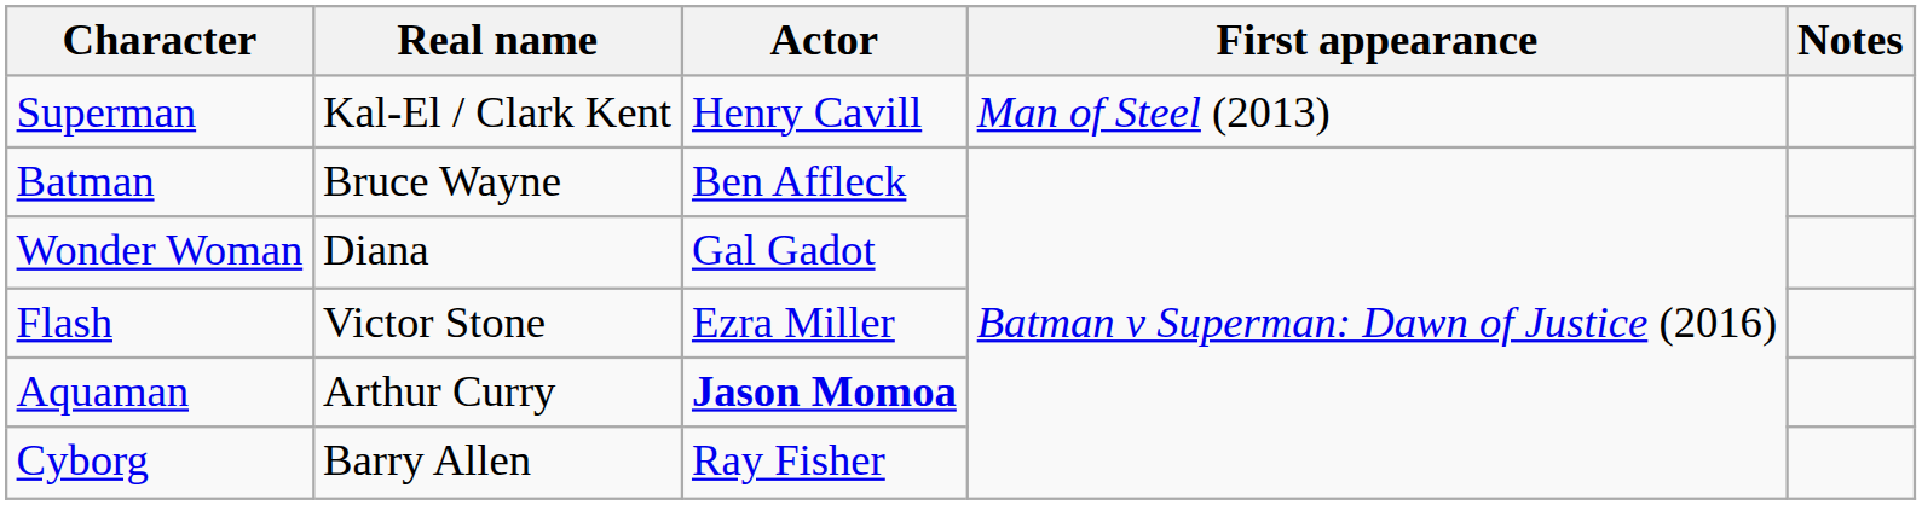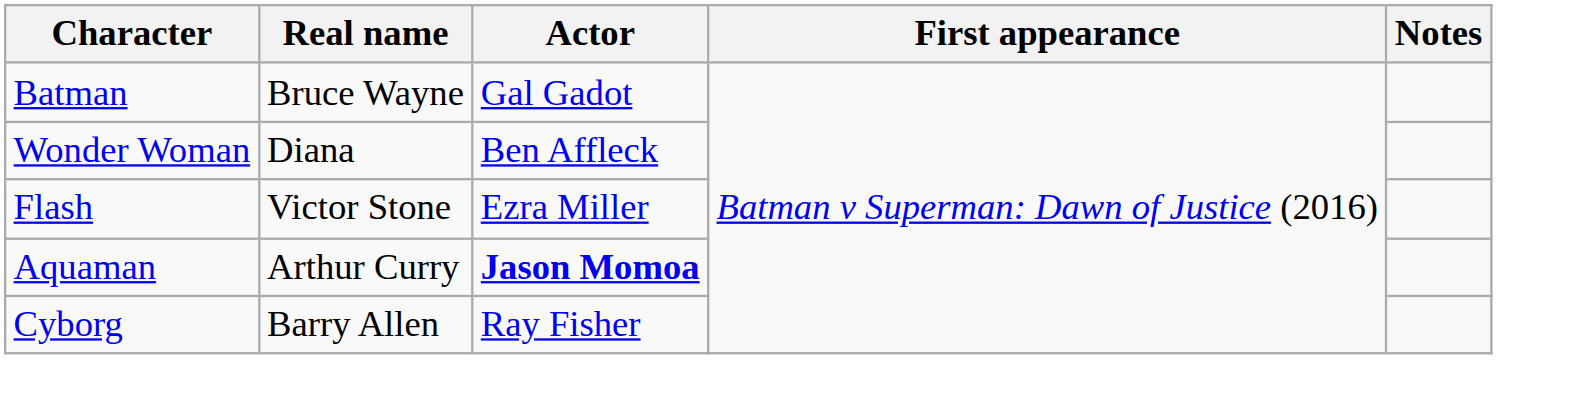 <table class="wikitable">
 <tr>
 <th scope="col">Character</th>
 <th scope="col">Real name</th>
 <th scope="col">Actor</th>
 <th scope="col">First appearance</th>
 <th scope="col">Notes</th>
 </tr>
 <tr>
-<td><a href='#'>Superman</a></td>
-<td>Kal-El / Clark Kent</td>
-<td><a href='#'>Henry Cavill</a></td>
-<td><em><a href='#'>Man of Steel</a></em> (2013)</td>
-<td></td>
-</tr>
-<tr>
 <td><a href='#'>Batman</a></td>
 <td>Bruce Wayne</td>
-<td><a href='#'>Ben Affleck</a></td>
+<td><a href='#'>Gal Gadot</a></td>
 <td rowspan="5"><em><a href='#'>Batman v Superman: Dawn of Justice</a></em> (2016)</td>
 <td></td>
 </tr>
 <tr>
 <td><a href='#'>Wonder Woman</a></td>
 <td>Diana</td>
-<td><a href='#'>Gal Gadot</a></td>
+<td><a href='#'>Ben Affleck</a></td>
 <td></td>
 </tr>
 <tr>
 <td><a href='#'>Flash</a></td>
 <td>Victor Stone</td>
 <td><a href='#'>Ezra Miller</a></td>
 <td></td>
 </tr>
 <tr>
 <td><a href='#'>Aquaman</a></td>
 <td>Arthur Curry</td>
 <td><strong><a href='#'>Jason Momoa</a></strong></td>
 <td></td>
 </tr>
 <tr>
 <td><a href='#'>Cyborg</a></td>
 <td>Barry Allen</td>
 <td><a href='#'>Ray Fisher</a></td>
 <td></td>
 </tr>
 </table>
